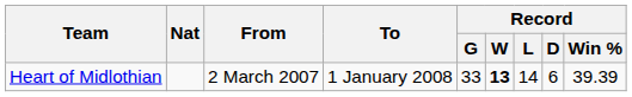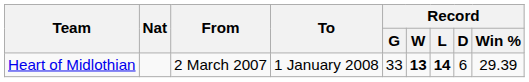 <table class="wikitable" style="text-align: center">
 <tr>
 <th rowspan="2">Team</th>
 <th rowspan="2">Nat</th>
 <th rowspan="2">From</th>
 <th rowspan="2">To</th>
 <th colspan="5">Record</th>
 </tr>
 <tr>
 <th>G</th>
 <th>W</th>
 <th>L</th>
 <th>D</th>
 <th>Win %</th>
 </tr>
 <tr>
 <td align=left><a href='#'>Heart of Midlothian</a></td>
 <td></td>
 <td align=left>2 March 2007</td>
 <td align=left>1 January 2008</td>
 <td>33</td>
 <td><strong>13</strong></td>
-<td>14</td>
+<td><strong>14</strong></td>
 <td>6</td>
-<td>39.39</td>
+<td>29.39</td>
 </tr>
 </table>
